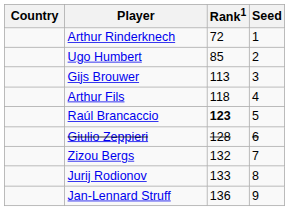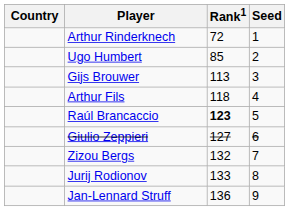 <table class="sortable wikitable">
 <tr>
 <th width="70">Country</th>
 <th width="175">Player</th>
 <th>Rank<sup>1</sup></th>
 <th>Seed</th>
 </tr>
 <tr>
 <td></td>
 <td><a href='#'>Arthur Rinderknech</a></td>
 <td>72</td>
 <td>1</td>
 </tr>
 <tr>
 <td></td>
 <td><a href='#'>Ugo Humbert</a></td>
 <td>85</td>
 <td>2</td>
 </tr>
 <tr>
 <td></td>
 <td><a href='#'>Gijs Brouwer</a></td>
 <td>113</td>
 <td>3</td>
 </tr>
 <tr>
 <td></td>
 <td><a href='#'>Arthur Fils</a></td>
 <td>118</td>
 <td>4</td>
 </tr>
 <tr>
 <td></td>
 <td><a href='#'>Raúl Brancaccio</a></td>
 <td><strong>123</strong></td>
 <td>5</td>
 </tr>
 <tr>
 <td><s></s></td>
 <td><s><a href='#'>Giulio Zeppieri</a></s></td>
-<td><s>128</s></td>
+<td><s>127</s></td>
 <td><s>6</s></td>
 </tr>
 <tr>
 <td></td>
 <td><a href='#'>Zizou Bergs</a></td>
 <td>132</td>
 <td>7</td>
 </tr>
 <tr>
 <td></td>
 <td><a href='#'>Jurij Rodionov</a></td>
 <td>133</td>
 <td>8</td>
 </tr>
 <tr>
 <td></td>
 <td><a href='#'>Jan-Lennard Struff</a></td>
 <td>136</td>
 <td>9</td>
 </tr>
 </table>
